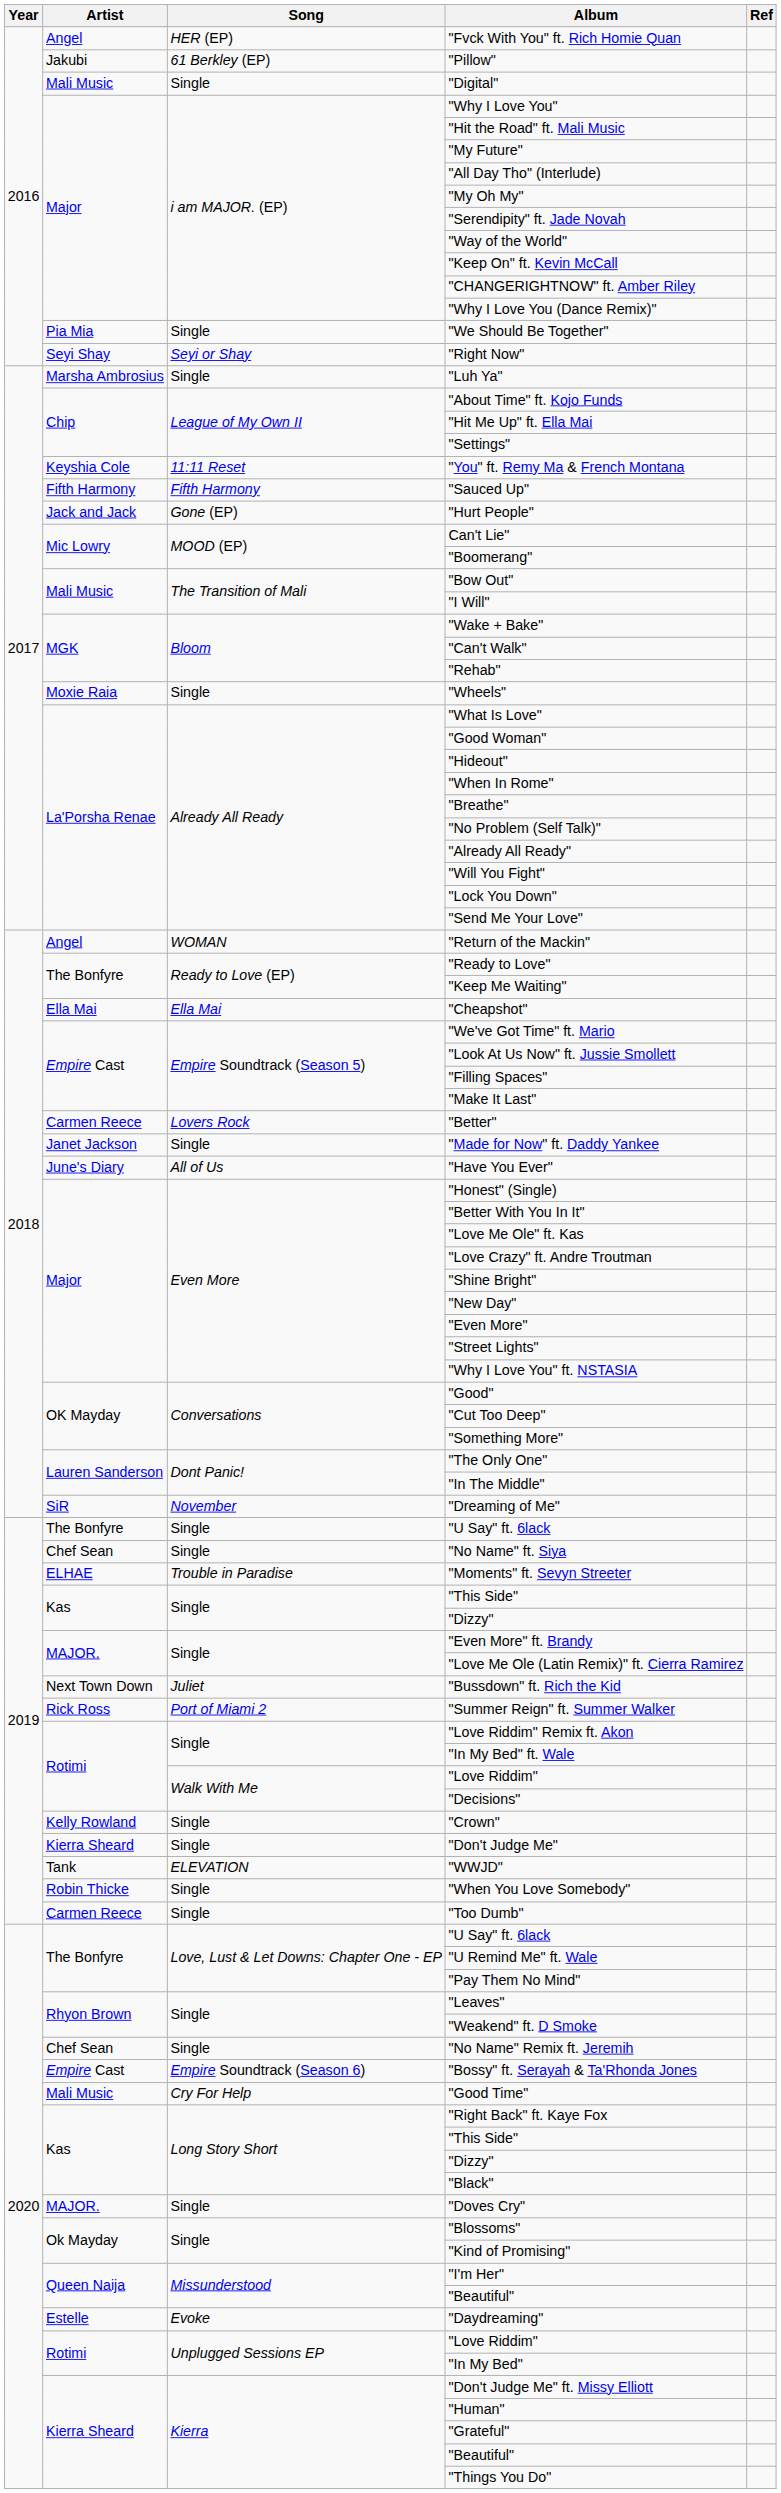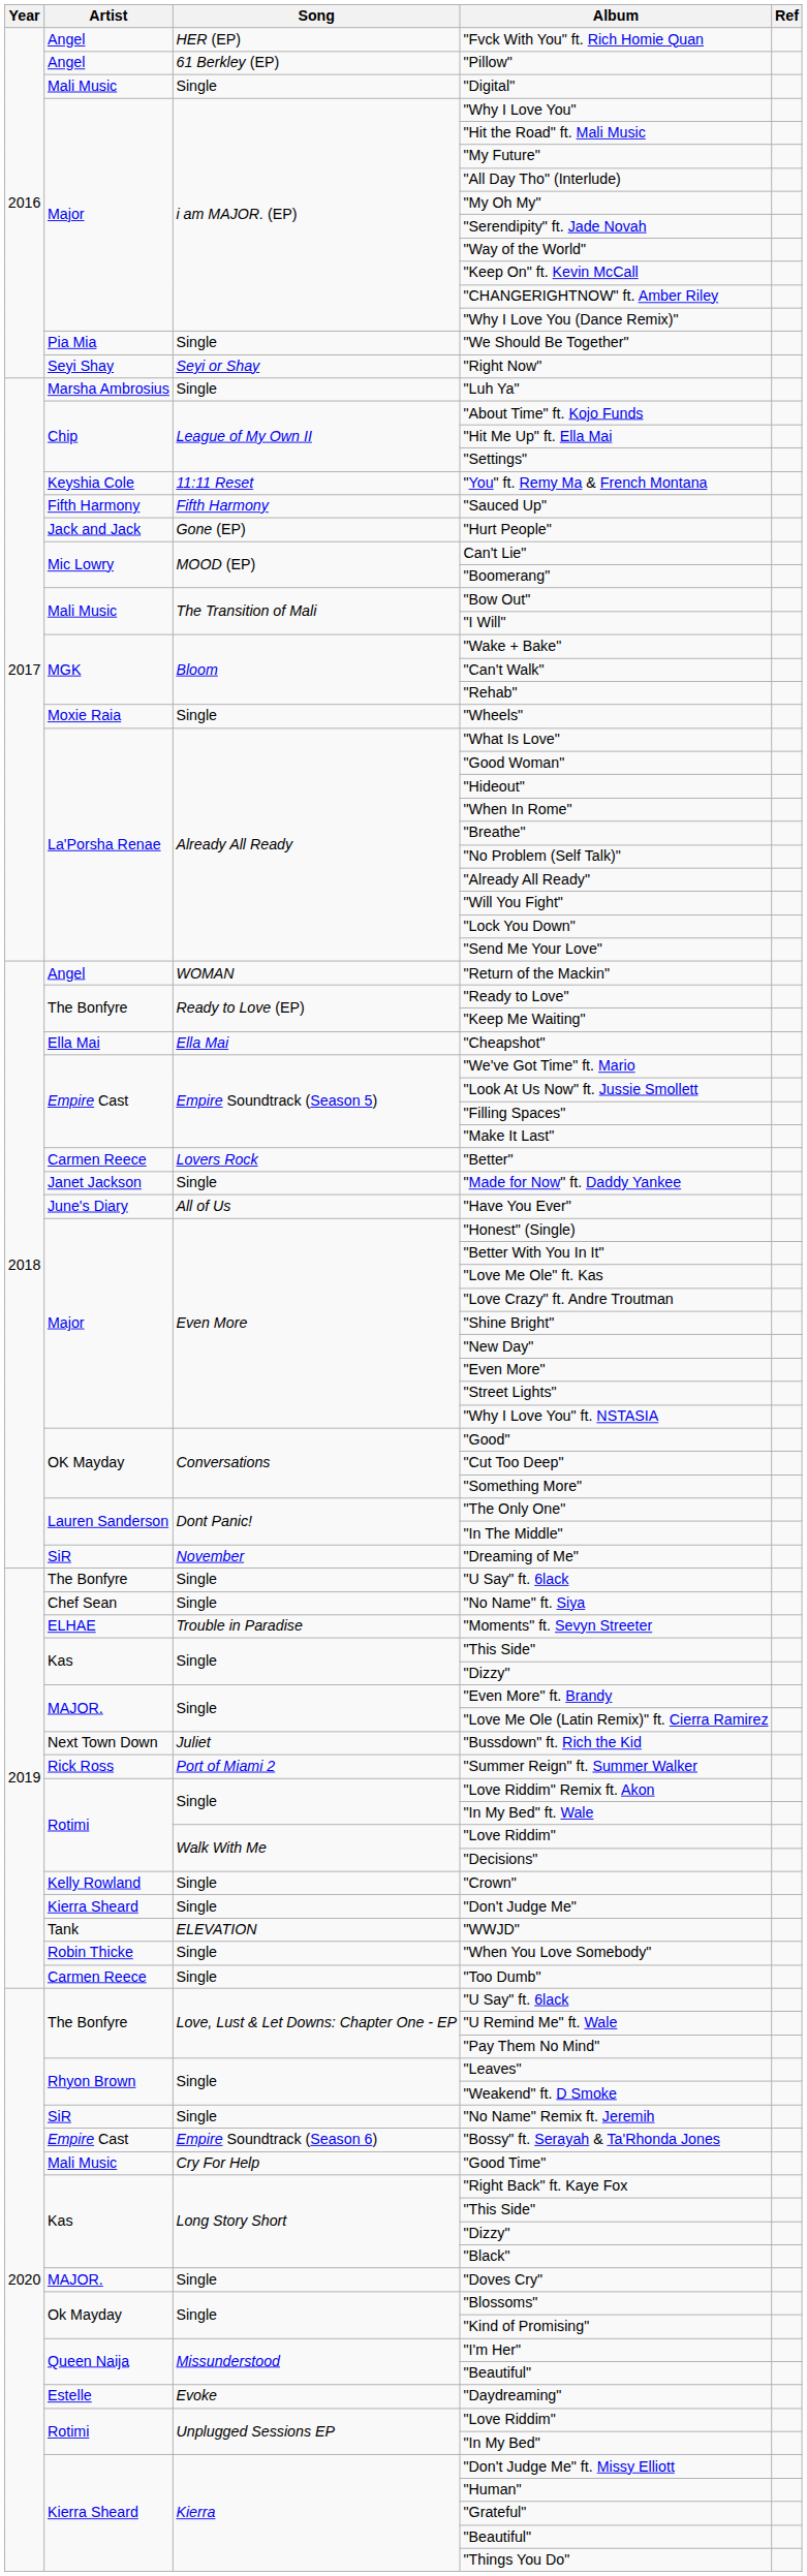 <table class="wikitable sortable">
 <tr>
 <th>Year</th>
 <th>Artist</th>
 <th>Song</th>
 <th>Album</th>
 <th class="unsortable">Ref</th>
 </tr>
 <tr>
 <td rowspan="15">2016</td>
 <td><a href='#'>Angel</a></td>
 <td><em>HER</em> (EP)</td>
 <td>"Fvck With You" ft. <a href='#'>Rich Homie Quan</a></td>
 <td></td>
 </tr>
 <tr>
-<td>Jakubi</td>
+<td><a href='#'>Angel</a></td>
 <td><em>61 Berkley</em> (EP)</td>
 <td>"Pillow"</td>
 <td></td>
 </tr>
 <tr>
 <td><a href='#'>Mali Music</a></td>
 <td>Single</td>
 <td>"Digital"</td>
 <td></td>
 </tr>
 <tr>
 <td rowspan="10"><a href='#'>Major</a></td>
 <td rowspan="10"><em>i am MAJOR.</em> (EP)</td>
 <td>"Why I Love You"</td>
 </tr>
 <tr>
 <td>"Hit the Road" ft. <a href='#'>Mali Music</a></td>
 <td></td>
 </tr>
 <tr>
 <td>"My Future"</td>
 <td></td>
 </tr>
 <tr>
 <td>"All Day Tho" (Interlude)</td>
 <td></td>
 </tr>
 <tr>
 <td>"My Oh My"</td>
 <td></td>
 </tr>
 <tr>
 <td>"Serendipity" ft. <a href='#'>Jade Novah</a></td>
 <td></td>
 </tr>
 <tr>
 <td>"Way of the World"</td>
 <td></td>
 </tr>
 <tr>
 <td>"Keep On" ft. <a href='#'>Kevin McCall</a></td>
 <td></td>
 </tr>
 <tr>
 <td>"CHANGERIGHTNOW" ft. <a href='#'>Amber Riley</a></td>
 <td></td>
 </tr>
 <tr>
 <td>"Why I Love You (Dance Remix)"</td>
 <td></td>
 </tr>
 <tr>
 <td><a href='#'>Pia Mia</a></td>
 <td>Single</td>
 <td>"We Should Be Together"</td>
 <td></td>
 </tr>
 <tr>
 <td><a href='#'>Seyi Shay</a></td>
 <td><em><a href='#'>Seyi or Shay</a></em></td>
 <td>"Right Now"</td>
 <td></td>
 </tr>
 <tr>
 <td rowspan="25">2017</td>
 <td><a href='#'>Marsha Ambrosius</a></td>
 <td>Single</td>
 <td>"Luh Ya"</td>
 <td></td>
 </tr>
 <tr>
 <td rowspan="3"><a href='#'>Chip</a></td>
 <td rowspan="3"><em><a href='#'>League of My Own II</a></em></td>
 <td>"About Time" ft. <a href='#'>Kojo Funds</a></td>
 <td></td>
 </tr>
 <tr>
 <td>"Hit Me Up" ft. <a href='#'>Ella Mai</a></td>
 <td></td>
 </tr>
 <tr>
 <td>"Settings"</td>
 <td></td>
 </tr>
 <tr>
 <td><a href='#'>Keyshia Cole</a></td>
 <td><em><a href='#'>11:11 Reset</a></em></td>
 <td>"<a href='#'>You</a>" ft. <a href='#'>Remy Ma</a> & <a href='#'>French Montana</a></td>
 <td></td>
 </tr>
 <tr>
 <td><a href='#'>Fifth Harmony</a></td>
 <td><em><a href='#'>Fifth Harmony</a></em></td>
 <td>"Sauced Up"</td>
 <td></td>
 </tr>
 <tr>
 <td><a href='#'>Jack and Jack</a></td>
 <td><em>Gone</em> (EP)</td>
 <td>"Hurt People"</td>
 <td></td>
 </tr>
 <tr>
 <td rowspan="2"><a href='#'>Mic Lowry</a></td>
 <td rowspan="2"><em>MOOD</em> (EP)</td>
 <td>Can't Lie"</td>
 <td></td>
 </tr>
 <tr>
 <td>"Boomerang"</td>
 <td></td>
 </tr>
 <tr>
 <td rowspan="2"><a href='#'>Mali Music</a></td>
 <td rowspan="2"><em>The Transition of Mali</em></td>
 <td>"Bow Out"</td>
 <td></td>
 </tr>
 <tr>
 <td>"I Will"</td>
 <td></td>
 </tr>
 <tr>
 <td rowspan="3"><a href='#'>MGK</a></td>
 <td rowspan="3"><em><a href='#'>Bloom</a></em></td>
 <td>"Wake + Bake"</td>
 <td></td>
 </tr>
 <tr>
 <td>"Can't Walk"</td>
 <td></td>
 </tr>
 <tr>
 <td>"Rehab"</td>
 <td></td>
 </tr>
 <tr>
 <td><a href='#'>Moxie Raia</a></td>
 <td>Single</td>
 <td>"Wheels"</td>
 <td></td>
 </tr>
 <tr>
 <td rowspan="10"><a href='#'>La'Porsha Renae</a></td>
 <td rowspan="10"><em>Already All Ready</em></td>
 <td>"What Is Love"</td>
 <td></td>
 </tr>
 <tr>
 <td>"Good Woman"</td>
 <td></td>
 </tr>
 <tr>
 <td>"Hideout"</td>
 <td></td>
 </tr>
 <tr>
 <td>"When In Rome"</td>
 <td></td>
 </tr>
 <tr>
 <td>"Breathe"</td>
 <td></td>
 </tr>
 <tr>
 <td>"No Problem (Self Talk)"</td>
 <td></td>
 </tr>
 <tr>
 <td>"Already All Ready"</td>
 <td></td>
 </tr>
 <tr>
 <td>"Will You Fight"</td>
 <td></td>
 </tr>
 <tr>
 <td>"Lock You Down"</td>
 <td></td>
 </tr>
 <tr>
 <td>"Send Me Your Love"</td>
 <td></td>
 </tr>
 <tr>
 <td rowspan="26">2018</td>
 <td><a href='#'>Angel</a></td>
 <td><em>WOMAN</em></td>
 <td>"Return of the Mackin"</td>
 <td></td>
 </tr>
 <tr>
 <td rowspan="2">The Bonfyre</td>
 <td rowspan="2"><em>Ready to Love</em> (EP)</td>
 <td>"Ready to Love"</td>
 <td></td>
 </tr>
 <tr>
 <td>"Keep Me Waiting"</td>
 <td></td>
 </tr>
 <tr>
 <td><a href='#'>Ella Mai</a></td>
 <td><em><a href='#'>Ella Mai</a></em></td>
 <td>"Cheapshot"</td>
 <td></td>
 </tr>
 <tr>
 <td rowspan="4"><em><a href='#'>Empire</a></em> Cast</td>
 <td rowspan="4"><em><a href='#'>Empire</a></em> Soundtrack (<a href='#'>Season 5</a>)</td>
 <td>"We've Got Time" ft. <a href='#'>Mario</a></td>
 <td></td>
 </tr>
 <tr>
 <td>"Look At Us Now" ft. <a href='#'>Jussie Smollett</a></td>
 <td></td>
 </tr>
 <tr>
 <td>"Filling Spaces"</td>
 <td></td>
 </tr>
 <tr>
 <td>"Make It Last"</td>
 <td></td>
 </tr>
 <tr>
 <td><a href='#'>Carmen Reece</a></td>
 <td><em><a href='#'>Lovers Rock</a></em></td>
 <td>"Better"</td>
 <td></td>
 </tr>
 <tr>
 <td><a href='#'>Janet Jackson</a></td>
 <td>Single</td>
 <td>"<a href='#'>Made for Now</a>" ft. <a href='#'>Daddy Yankee</a></td>
 <td></td>
 </tr>
 <tr>
 <td><a href='#'>June's Diary</a></td>
 <td><em>All of Us</em></td>
 <td>"Have You Ever"</td>
 <td></td>
 </tr>
 <tr>
 <td rowspan="9"><a href='#'>Major</a></td>
 <td rowspan="9"><em>Even More</em></td>
 <td>"Honest" (Single)</td>
 <td></td>
 </tr>
 <tr>
 <td>"Better With You In It"</td>
 <td></td>
 </tr>
 <tr>
 <td>"Love Me Ole" ft. Kas</td>
 <td></td>
 </tr>
 <tr>
 <td>"Love Crazy" ft. Andre Troutman</td>
 <td></td>
 </tr>
 <tr>
 <td>"Shine Bright"</td>
 <td></td>
 </tr>
 <tr>
 <td>"New Day"</td>
 <td></td>
 </tr>
 <tr>
 <td>"Even More"</td>
 <td></td>
 </tr>
 <tr>
 <td>"Street Lights"</td>
 <td></td>
 </tr>
 <tr>
 <td>"Why I Love You" ft. <a href='#'>NSTASIA</a></td>
 <td></td>
 </tr>
 <tr>
 <td rowspan="3">OK Mayday</td>
 <td rowspan="3"><em>Conversations</em></td>
 <td>"Good"</td>
 <td></td>
 </tr>
 <tr>
 <td>"Cut Too Deep"</td>
 <td></td>
 </tr>
 <tr>
 <td>"Something More"</td>
 <td></td>
 </tr>
 <tr>
 <td rowspan="2"><a href='#'>Lauren Sanderson</a></td>
 <td rowspan="2"><em>Dont Panic!</em></td>
 <td>"The Only One"</td>
 <td></td>
 </tr>
 <tr>
 <td>"In The Middle"</td>
 <td></td>
 </tr>
 <tr>
 <td><a href='#'>SiR</a></td>
 <td><em><a href='#'>November</a></em></td>
 <td>"Dreaming of Me"</td>
 <td></td>
 </tr>
 <tr>
 <td rowspan="18">2019</td>
 <td>The Bonfyre</td>
 <td>Single</td>
 <td>"U Say" ft. <a href='#'>6lack</a></td>
 <td></td>
 </tr>
 <tr>
 <td>Chef Sean</td>
 <td>Single</td>
 <td>"No Name" ft. <a href='#'>Siya</a></td>
 <td></td>
 </tr>
 <tr>
 <td><a href='#'>ELHAE</a></td>
 <td><em>Trouble in Paradise</em></td>
 <td>"Moments" ft. <a href='#'>Sevyn Streeter</a></td>
 <td></td>
 </tr>
 <tr>
 <td rowspan="2">Kas</td>
 <td rowspan="2">Single</td>
 <td>"This Side"</td>
 <td></td>
 </tr>
 <tr>
 <td>"Dizzy"</td>
 <td></td>
 </tr>
 <tr>
 <td rowspan="2"><a href='#'>MAJOR.</a></td>
 <td rowspan="2">Single</td>
 <td>"Even More" ft. <a href='#'>Brandy</a></td>
 <td></td>
 </tr>
 <tr>
 <td>"Love Me Ole (Latin Remix)" ft. <a href='#'>Cierra Ramirez</a></td>
 <td></td>
 </tr>
 <tr>
 <td>Next Town Down</td>
 <td><em>Juliet</em></td>
 <td>"Bussdown" ft. <a href='#'>Rich the Kid</a></td>
 <td></td>
 </tr>
 <tr>
 <td><a href='#'>Rick Ross</a></td>
 <td><em><a href='#'>Port of Miami 2</a></em></td>
 <td>"Summer Reign" ft. <a href='#'>Summer Walker</a></td>
 <td></td>
 </tr>
 <tr>
 <td rowspan="4"><a href='#'>Rotimi</a></td>
 <td rowspan="2">Single</td>
 <td>"Love Riddim" Remix ft. <a href='#'>Akon</a></td>
 <td></td>
 </tr>
 <tr>
 <td>"In My Bed" ft. <a href='#'>Wale</a></td>
 <td></td>
 </tr>
 <tr>
 <td rowspan="2"><em>Walk With Me</em></td>
 <td>"Love Riddim"</td>
 <td></td>
 </tr>
 <tr>
 <td>"Decisions"</td>
 <td></td>
 </tr>
 <tr>
 <td><a href='#'>Kelly Rowland</a></td>
 <td>Single</td>
 <td>"Crown"</td>
 <td></td>
 </tr>
 <tr>
 <td><a href='#'>Kierra Sheard</a></td>
 <td>Single</td>
 <td>"Don't Judge Me"</td>
 <td></td>
 </tr>
 <tr>
 <td>Tank</td>
 <td><em>ELEVATION</em></td>
 <td>"WWJD"</td>
 <td></td>
 </tr>
 <tr>
 <td><a href='#'>Robin Thicke</a></td>
 <td>Single</td>
 <td>"When You Love Somebody"</td>
 <td></td>
 </tr>
 <tr>
 <td><a href='#'>Carmen Reece</a></td>
 <td>Single</td>
 <td>"Too Dumb"</td>
 <td></td>
 </tr>
 <tr>
 <td rowspan="27">2020</td>
 <td rowspan="3">The Bonfyre</td>
 <td rowspan="3"><em>Love, Lust & Let Downs: Chapter One - EP</em></td>
 <td>"U Say" ft. <a href='#'>6lack</a></td>
 <td></td>
 </tr>
 <tr>
 <td>"U Remind Me" ft. <a href='#'>Wale</a></td>
 <td></td>
 </tr>
 <tr>
 <td>"Pay Them No Mind"</td>
 <td></td>
 </tr>
 <tr>
 <td rowspan="2"><a href='#'>Rhyon Brown</a></td>
 <td rowspan="2">Single</td>
 <td>"Leaves"</td>
 <td></td>
 </tr>
 <tr>
 <td>"Weakend" ft. <a href='#'>D Smoke</a></td>
 <td></td>
 </tr>
 <tr>
-<td>Chef Sean</td>
+<td><a href='#'>SiR</a></td>
 <td>Single</td>
 <td>"No Name" Remix ft. <a href='#'>Jeremih</a></td>
 <td></td>
 </tr>
 <tr>
 <td><em><a href='#'>Empire</a></em> Cast</td>
 <td><em><a href='#'>Empire</a></em> Soundtrack (<a href='#'>Season 6</a>)</td>
 <td>"Bossy" ft. <a href='#'>Serayah</a> & <a href='#'>Ta'Rhonda Jones</a></td>
 <td></td>
 </tr>
 <tr>
 <td><a href='#'>Mali Music</a></td>
 <td><em>Cry For Help</em></td>
 <td>"Good Time"</td>
 <td></td>
 </tr>
 <tr>
 <td rowspan="4">Kas</td>
 <td rowspan="4"><em>Long Story Short</em></td>
 <td>"Right Back" ft. Kaye Fox</td>
 <td></td>
 </tr>
 <tr>
 <td>"This Side"</td>
 <td></td>
 </tr>
 <tr>
 <td>"Dizzy"</td>
 <td></td>
 </tr>
 <tr>
 <td>"Black"</td>
 <td></td>
 </tr>
 <tr>
 <td><a href='#'>MAJOR.</a></td>
 <td>Single</td>
 <td>"Doves Cry"</td>
 <td></td>
 </tr>
 <tr>
 <td rowspan="2">Ok Mayday</td>
 <td rowspan="2">Single</td>
 <td>"Blossoms"</td>
 <td></td>
 </tr>
 <tr>
 <td>"Kind of Promising"</td>
 <td></td>
 </tr>
 <tr>
 <td rowspan="2"><a href='#'>Queen Naija</a></td>
 <td rowspan="2"><em><a href='#'>Missunderstood</a></em></td>
 <td>"I'm Her"</td>
 <td></td>
 </tr>
 <tr>
 <td>"Beautiful"</td>
 <td></td>
 </tr>
 <tr>
 <td><a href='#'>Estelle</a></td>
 <td><em>Evoke</em></td>
 <td>"Daydreaming"</td>
 <td></td>
 </tr>
 <tr>
 <td rowspan="2"><a href='#'>Rotimi</a></td>
 <td rowspan="2"><em>Unplugged Sessions EP</em></td>
 <td>"Love Riddim"</td>
 <td></td>
 </tr>
 <tr>
 <td>"In My Bed"</td>
 <td></td>
 </tr>
 <tr>
 <td rowspan="5"><a href='#'>Kierra Sheard</a></td>
 <td rowspan="5"><em><a href='#'>Kierra</a></em></td>
 <td>"Don't Judge Me" ft. <a href='#'>Missy Elliott</a></td>
 <td></td>
 </tr>
 <tr>
 <td>"Human"</td>
 <td></td>
 </tr>
 <tr>
 <td>"Grateful"</td>
 <td></td>
 </tr>
 <tr>
 <td>"Beautiful"</td>
 <td></td>
 </tr>
 <tr>
 <td>"Things You Do"</td>
 <td></td>
 </tr>
 </table>
